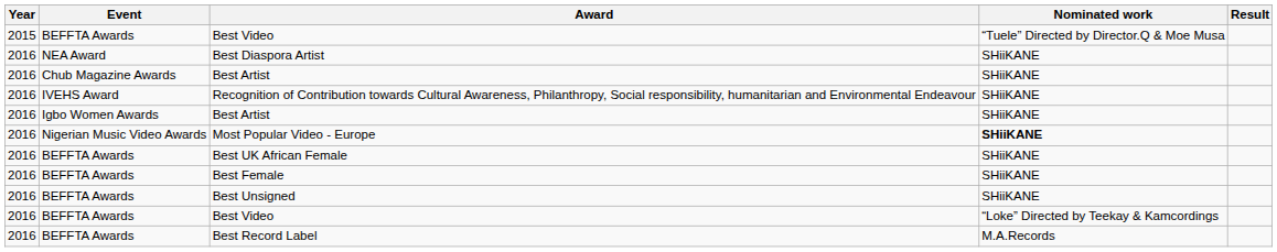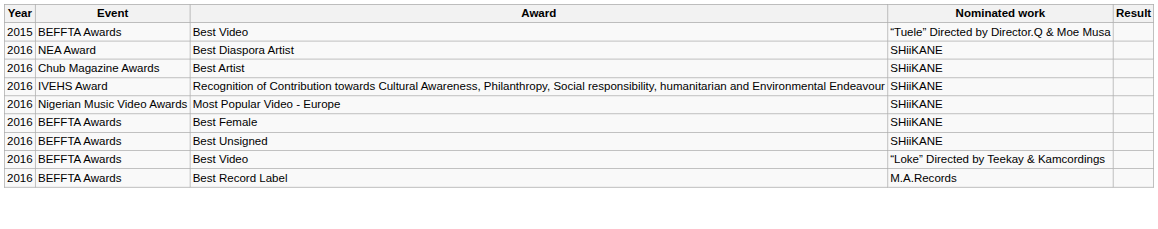 <table class="wikitable sortable">
 <tr style="background:#ccc; text-align:center;">
 <th>Year</th>
 <th>Event</th>
 <th>Award</th>
 <th>Nominated work</th>
 <th>Result</th>
 </tr>
 <tr>
 <td align="center">2015</td>
 <td>BEFFTA Awards</td>
 <td>Best Video</td>
 <td>“Tuele” Directed by Director.Q & Moe Musa</td>
 <td></td>
 </tr>
 <tr>
 <td align="center">2016</td>
 <td>NEA Award</td>
 <td>Best Diaspora Artist</td>
 <td>SHiiKANE</td>
 <td></td>
 </tr>
 <tr>
 <td align="center">2016</td>
 <td>Chub Magazine Awards</td>
 <td>Best Artist</td>
 <td>SHiiKANE</td>
 <td></td>
 </tr>
 <tr>
 <td align="center">2016</td>
 <td>IVEHS Award</td>
 <td>Recognition of Contribution towards Cultural Awareness, Philanthropy, Social responsibility, humanitarian and Environmental Endeavour</td>
 <td>SHiiKANE</td>
 <td></td>
 </tr>
 <tr>
 <td align="center">2016</td>
-<td>Igbo Women Awards</td>
-<td>Best Artist</td>
-<td>SHiiKANE</td>
-<td></td>
-</tr>
-<tr>
-<td align="center">2016</td>
 <td>Nigerian Music Video Awards</td>
 <td>Most Popular Video - Europe</td>
-<td><strong>SHiiKANE</strong></td>
-<td></td>
-</tr>
-<tr>
-<td align="center">2016</td>
-<td>BEFFTA Awards</td>
-<td>Best UK African Female</td>
 <td>SHiiKANE</td>
 <td></td>
 </tr>
 <tr>
 <td align="center">2016</td>
 <td>BEFFTA Awards</td>
 <td>Best Female</td>
 <td>SHiiKANE</td>
 <td></td>
 </tr>
 <tr>
 <td align="center">2016</td>
 <td>BEFFTA Awards</td>
 <td>Best Unsigned</td>
 <td>SHiiKANE</td>
 <td></td>
 </tr>
 <tr>
 <td align="center">2016</td>
 <td>BEFFTA Awards</td>
 <td>Best Video</td>
 <td>“Loke”  Directed by Teekay & Kamcordings</td>
 <td></td>
 </tr>
 <tr>
 <td align="center">2016</td>
 <td>BEFFTA Awards</td>
 <td>Best Record Label</td>
 <td>M.A.Records</td>
 <td></td>
 </tr>
 </table>
